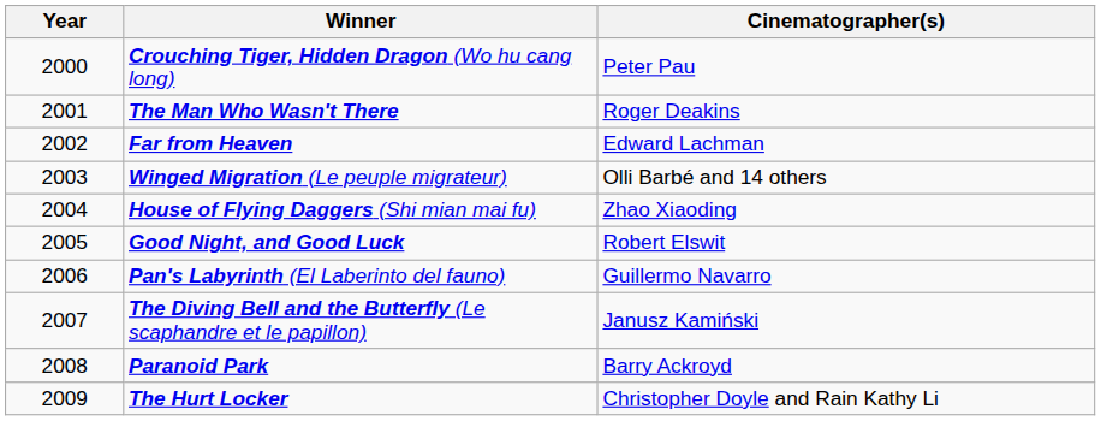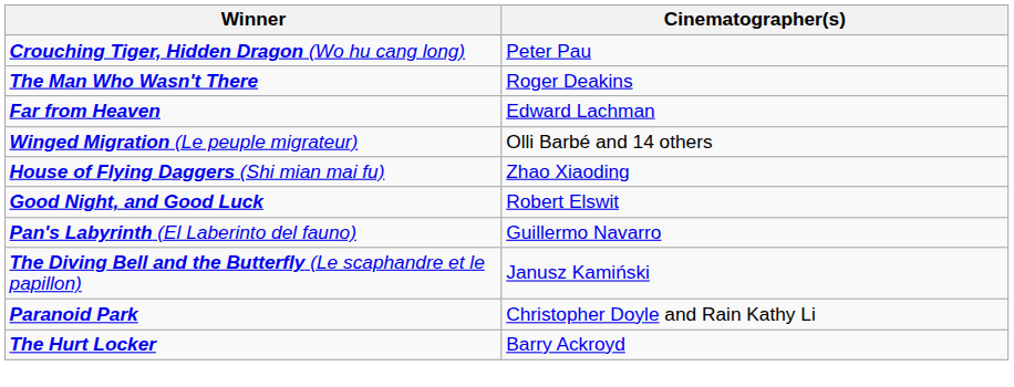 <table class="wikitable" width="95%" cellpadding="5">
 <tr>
-<th width="100"><strong>Year</strong></th>
 <th width="450"><strong>Winner</strong></th>
 <th width="450"><strong>Cinematographer(s)</strong></th>
 </tr>
 <tr>
-<td style="text-align:center;">2000</td>
 <td><em><a href='#'><strong>Crouching Tiger, Hidden Dragon</strong> (Wo hu cang long)</a></em></td>
 <td><a href='#'>Peter Pau</a></td>
 </tr>
 <tr>
-<td style="text-align:center;">2001</td>
 <td><strong><em><a href='#'>The Man Who Wasn't There</a></em></strong></td>
 <td><a href='#'>Roger Deakins</a></td>
 </tr>
 <tr>
-<td style="text-align:center;">2002</td>
 <td><strong><em><a href='#'>Far from Heaven</a></em></strong></td>
 <td><a href='#'>Edward Lachman</a></td>
 </tr>
 <tr>
-<td style="text-align:center;">2003</td>
 <td><em><a href='#'><strong>Winged Migration</strong> (Le peuple migrateur)</a></em></td>
 <td>Olli Barbé and 14 others</td>
 </tr>
 <tr>
-<td style="text-align:center;">2004</td>
 <td><em><a href='#'><strong>House of Flying Daggers</strong> (Shi mian mai fu)</a></em></td>
 <td><a href='#'>Zhao Xiaoding</a></td>
 </tr>
 <tr>
-<td style="text-align:center;">2005</td>
 <td><strong><em><a href='#'>Good Night, and Good Luck</a></em></strong></td>
 <td><a href='#'>Robert Elswit</a></td>
 </tr>
 <tr>
-<td style="text-align:center;">2006</td>
 <td><em><a href='#'><strong>Pan's Labyrinth</strong> (El Laberinto del fauno)</a></em></td>
 <td><a href='#'>Guillermo Navarro</a></td>
 </tr>
 <tr>
-<td style="text-align:center;">2007</td>
 <td><em><a href='#'><strong>The Diving Bell and the Butterfly</strong> (Le scaphandre et le papillon)</a></em></td>
 <td><a href='#'>Janusz Kamiński</a></td>
 </tr>
 <tr>
-<td style="text-align:center;">2008</td>
 <td><strong><em><a href='#'>Paranoid Park</a></em></strong></td>
+<td><a href='#'>Christopher Doyle</a> and Rain Kathy Li</td>
+</tr>
+<tr>
+<td><strong><em><a href='#'>The Hurt Locker</a></em></strong></td>
 <td><a href='#'>Barry Ackroyd</a></td>
 </tr>
-<tr>
-<td style="text-align:center;">2009</td>
-<td><strong><em><a href='#'>The Hurt Locker</a></em></strong></td>
-<td><a href='#'>Christopher Doyle</a> and Rain Kathy Li</td>
-</tr>
 </table>
